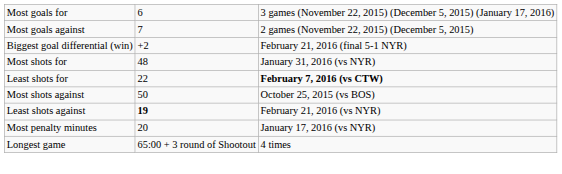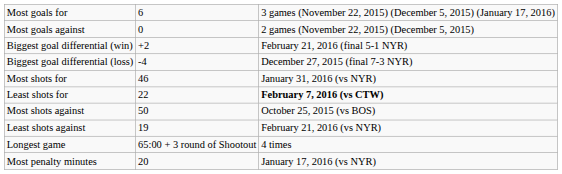 <table class="wikitable">
 <tr>
 <td>Most goals for</td>
 <td>6</td>
 <td>3 games (November 22, 2015) (December 5, 2015) (January 17, 2016)</td>
 </tr>
 <tr>
 <td>Most goals against</td>
-<td>7</td>
+<td>0</td>
 <td>2 games (November 22, 2015) (December 5, 2015)</td>
 </tr>
 <tr>
 <td>Biggest goal differential (win)</td>
 <td>+2</td>
 <td>February 21, 2016 (final 5-1 NYR)</td>
 </tr>
 <tr>
+<td>Biggest goal differential (loss)</td>
+<td>-4</td>
+<td>December 27, 2015 (final 7-3 NYR)</td>
+</tr>
+<tr>
 <td>Most shots for</td>
-<td>48</td>
+<td>46</td>
 <td>January 31, 2016 (vs NYR)</td>
 </tr>
 <tr>
 <td>Least shots for</td>
 <td>22</td>
 <td><strong>February 7, 2016 (vs CTW)</strong></td>
 </tr>
 <tr>
 <td>Most shots against</td>
 <td>50</td>
 <td>October 25, 2015 (vs BOS)</td>
 </tr>
 <tr>
 <td>Least shots against</td>
-<td><strong>19</strong></td>
+<td>19</td>
 <td>February 21, 2016 (vs NYR)</td>
+</tr>
+<tr>
+<td>Longest game</td>
+<td>65:00 + 3 round of Shootout</td>
+<td>4 times</td>
 </tr>
 <tr>
 <td>Most penalty minutes</td>
 <td>20</td>
 <td>January 17, 2016 (vs NYR)</td>
 </tr>
-<tr>
-<td>Longest game</td>
-<td>65:00 + 3 round of Shootout</td>
-<td>4 times</td>
-</tr>
 </table>
